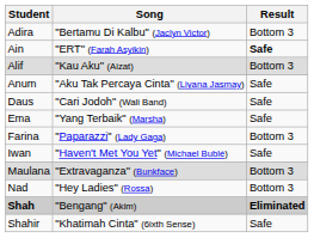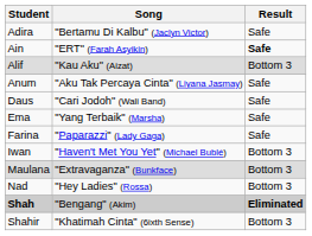 <table class="wikitable" style="font-size:90%;">
 <tr>
 <th>Student</th>
 <th>Song</th>
 <th>Result</th>
 </tr>
 <tr>
 <td>Adira</td>
 <td>"Bertamu Di Kalbu" <small>(<a href='#'>Jaclyn Victor</a>)</small></td>
-<td>Bottom 3</td>
+<td>Safe</td>
 </tr>
 <tr>
 <td>Ain</td>
 <td>"ERT" <small>(<a href='#'>Farah Asyikin</a>)</small></td>
 <td><strong>Safe</strong></td>
 </tr>
 <tr bgcolor="#DDDDDD">
 <td>Alif</td>
 <td>"Kau Aku" <small>(Aizat)</small></td>
 <td>Bottom 3</td>
 </tr>
 <tr>
 <td>Anum</td>
 <td>"Aku Tak Percaya Cinta" <small>(<a href='#'>Liyana Jasmay</a>)</small></td>
 <td>Safe</td>
 </tr>
 <tr>
 <td>Daus</td>
 <td>"Cari Jodoh" <small>(Wali Band)</small></td>
 <td>Safe</td>
 </tr>
 <tr>
 <td>Ema</td>
 <td>"Yang Terbaik" <small>(<a href='#'>Marsha</a>)</small></td>
 <td>Safe</td>
 </tr>
 <tr>
 <td>Farina</td>
 <td>"<a href='#'>Paparazzi</a>" <small>(<a href='#'>Lady Gaga</a>)</small></td>
-<td>Bottom 3</td>
+<td>Safe</td>
 </tr>
 <tr>
 <td>Iwan</td>
 <td>"<a href='#'>Haven't Met You Yet</a>" <small>(<a href='#'>Michael Bublé</a>)</small></td>
-<td>Safe</td>
+<td>Bottom 3</td>
 </tr>
 <tr bgcolor="#DDDDDD">
 <td>Maulana</td>
 <td>"Extravaganza" <small>(<a href='#'>Bunkface</a>)</small></td>
 <td>Bottom 3</td>
 </tr>
 <tr>
 <td>Nad</td>
 <td>"Hey Ladies" <small>(<a href='#'>Rossa</a>)</small></td>
 <td>Bottom 3</td>
 </tr>
 <tr bgcolor="#CCCCCC">
 <td><strong>Shah</strong></td>
 <td>"Bengang" <small>(Akim)</small></td>
 <td><strong>Eliminated</strong></td>
 </tr>
 <tr>
 <td>Shahir</td>
 <td>"Khatimah Cinta" <small>(6ixth Sense)</small></td>
-<td>Safe</td>
+<td>Bottom 3</td>
 </tr>
 </table>
